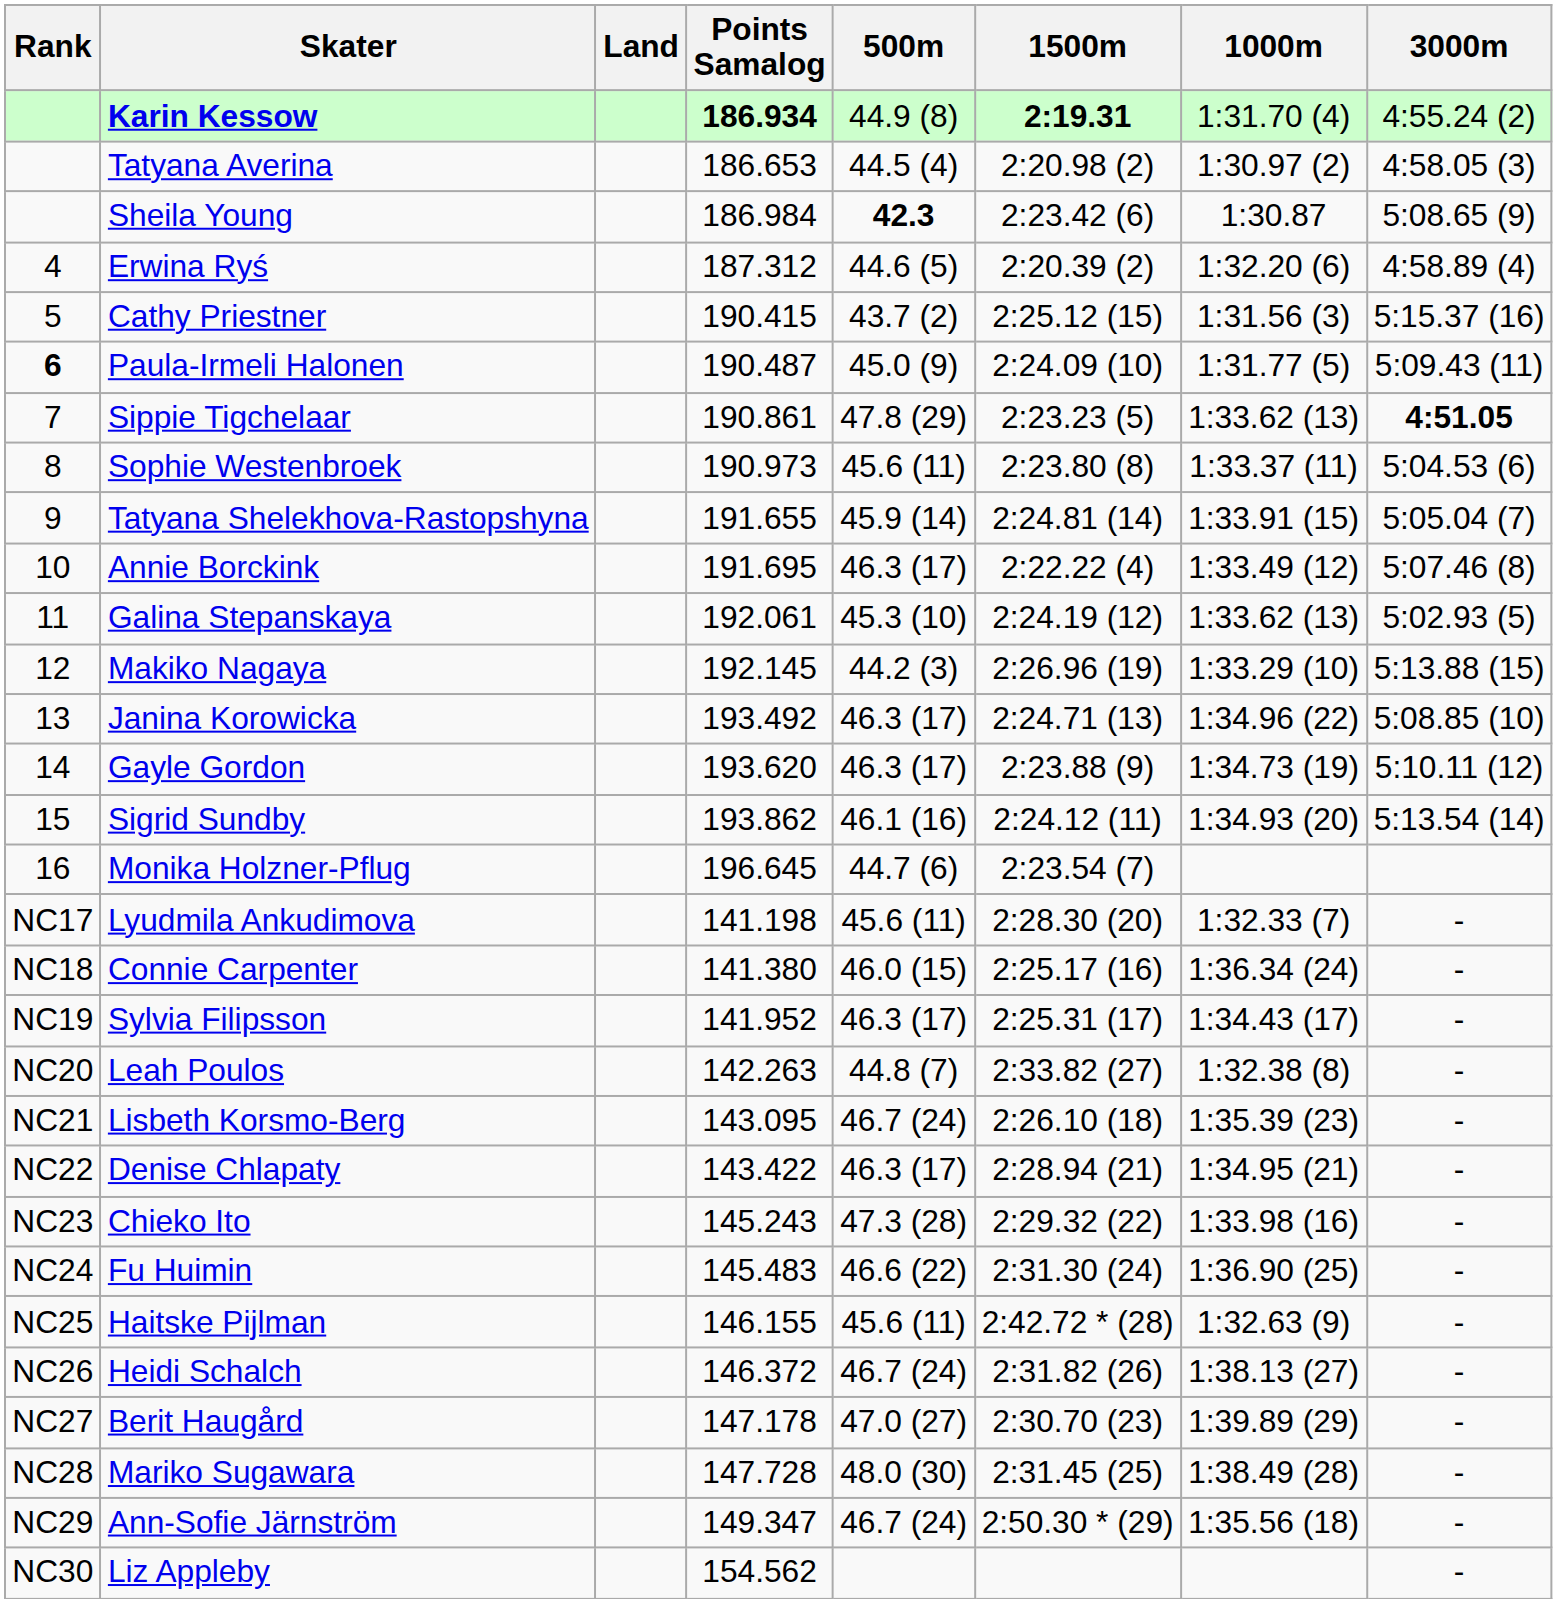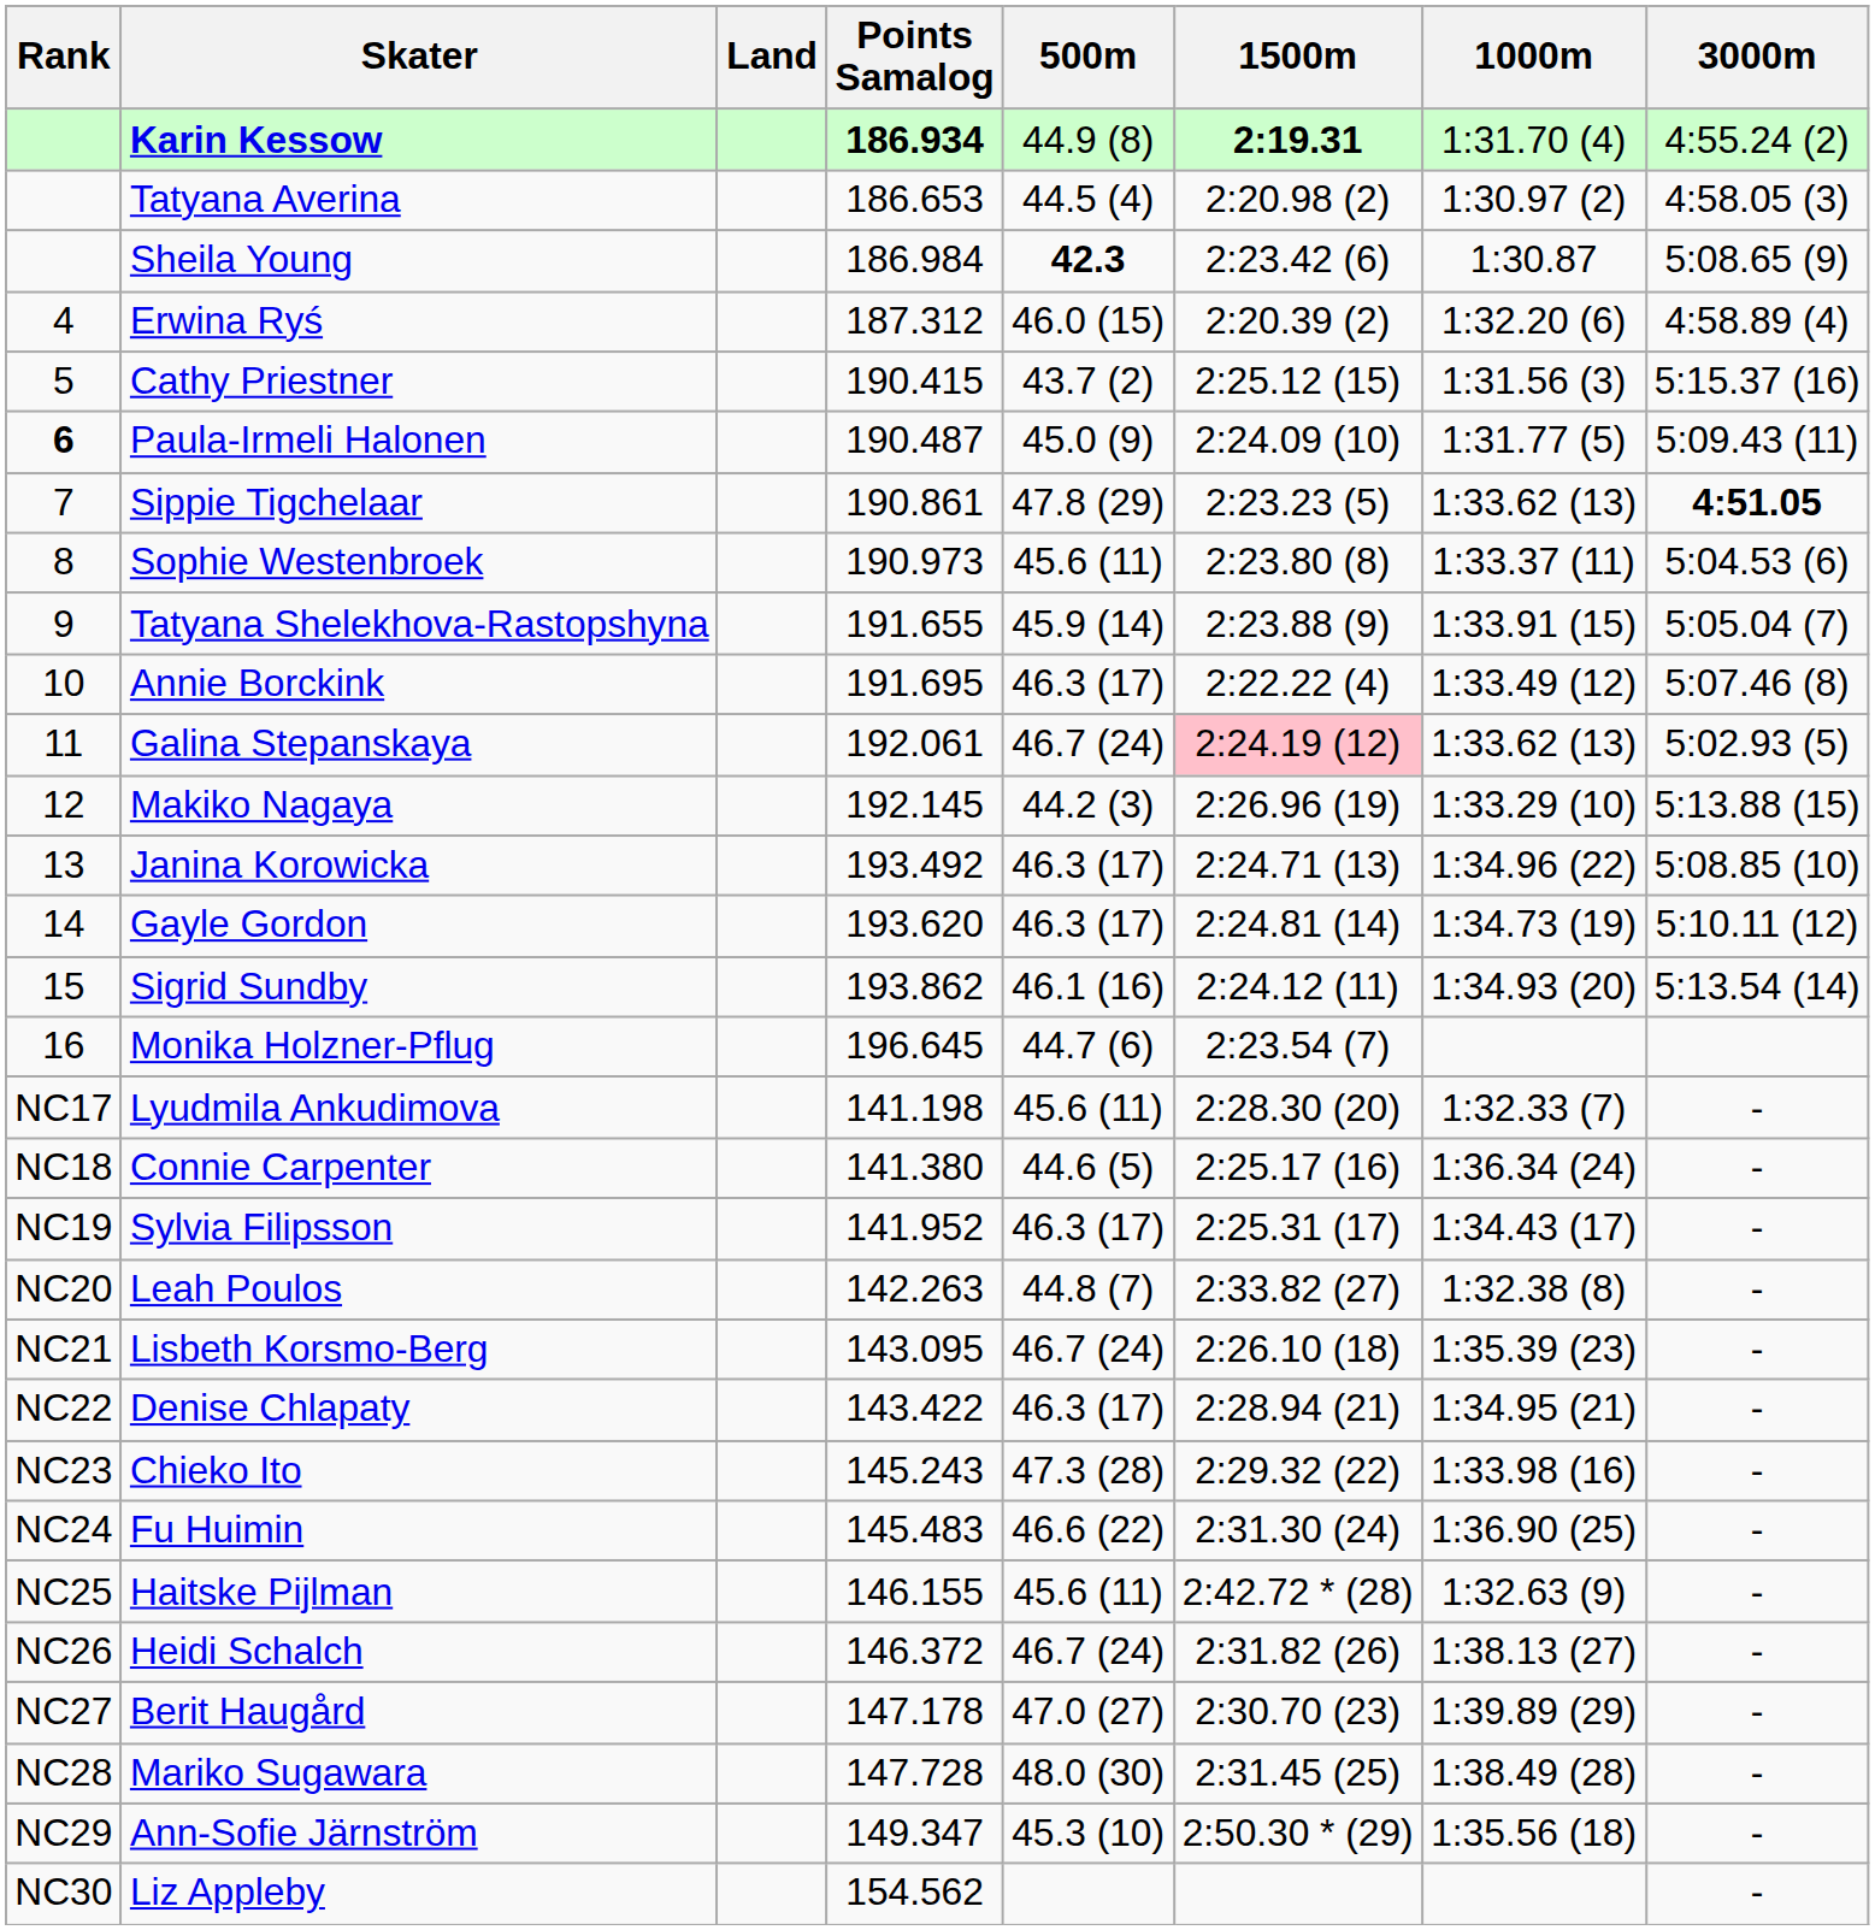 <table class="wikitable sortable" style="text-align:center">
 <tr>
 <th>Rank</th>
 <th>Skater</th>
 <th>Land</th>
 <th>Points <br> Samalog</th>
 <th>500m</th>
 <th>1500m</th>
 <th>1000m</th>
 <th>3000m</th>
 </tr>
 <tr bgcolor=ccffcc>
 <td></td>
 <td align=left><strong><a href='#'>Karin Kessow</a></strong></td>
 <td align=left></td>
 <td><strong>186.934</strong></td>
 <td>44.9 (8)</td>
 <td><strong>2:19.31</strong> </td>
 <td>1:31.70 (4)</td>
 <td>4:55.24 (2)</td>
 </tr>
 <tr>
 <td></td>
 <td align=left><a href='#'>Tatyana Averina</a></td>
 <td align=left></td>
 <td>186.653</td>
 <td>44.5 (4)</td>
 <td>2:20.98 (2)</td>
 <td>1:30.97 (2)</td>
 <td>4:58.05 (3)</td>
 </tr>
 <tr>
 <td></td>
 <td align=left><a href='#'>Sheila Young</a></td>
 <td align=left></td>
 <td>186.984</td>
 <td><strong>42.3</strong> </td>
 <td>2:23.42 (6)</td>
 <td>1:30.87 </td>
 <td>5:08.65 (9)</td>
 </tr>
 <tr>
 <td>4</td>
 <td align=left><a href='#'>Erwina Ryś</a></td>
 <td align=left></td>
 <td>187.312</td>
-<td>44.6 (5)</td>
+<td>46.0 (15)</td>
 <td>2:20.39 (2)</td>
 <td>1:32.20 (6)</td>
 <td>4:58.89 (4)</td>
 </tr>
 <tr>
 <td>5</td>
 <td align=left><a href='#'>Cathy Priestner</a></td>
 <td align=left></td>
 <td>190.415</td>
 <td>43.7 (2)</td>
 <td>2:25.12 (15)</td>
 <td>1:31.56 (3)</td>
 <td>5:15.37 (16)</td>
 </tr>
 <tr>
 <td><strong>6</strong></td>
 <td align=left><a href='#'>Paula-Irmeli Halonen</a></td>
 <td align=left></td>
 <td>190.487</td>
 <td>45.0 (9)</td>
 <td>2:24.09 (10)</td>
 <td>1:31.77 (5)</td>
 <td>5:09.43 (11)</td>
 </tr>
 <tr>
 <td>7</td>
 <td align=left><a href='#'>Sippie Tigchelaar</a></td>
 <td align=left></td>
 <td>190.861</td>
 <td>47.8 (29)</td>
 <td>2:23.23 (5)</td>
 <td>1:33.62 (13)</td>
 <td><strong>4:51.05</strong> </td>
 </tr>
 <tr>
 <td>8</td>
 <td align=left><a href='#'>Sophie Westenbroek</a></td>
 <td align=left></td>
 <td>190.973</td>
 <td>45.6 (11)</td>
 <td>2:23.80 (8)</td>
 <td>1:33.37 (11)</td>
 <td>5:04.53 (6)</td>
 </tr>
 <tr>
 <td>9</td>
 <td align=left><a href='#'>Tatyana Shelekhova-Rastopshyna</a></td>
 <td align=left></td>
 <td>191.655</td>
 <td>45.9 (14)</td>
-<td>2:24.81 (14)</td>
+<td>2:23.88 (9)</td>
 <td>1:33.91 (15)</td>
 <td>5:05.04 (7)</td>
 </tr>
 <tr>
 <td>10</td>
 <td align=left><a href='#'>Annie Borckink</a></td>
 <td align=left></td>
 <td>191.695</td>
 <td>46.3 (17)</td>
 <td>2:22.22 (4)</td>
 <td>1:33.49 (12)</td>
 <td>5:07.46 (8)</td>
 </tr>
 <tr>
 <td>11</td>
 <td align=left><a href='#'>Galina Stepanskaya</a></td>
 <td align=left></td>
 <td>192.061</td>
-<td>45.3 (10)</td>
-<td>2:24.19 (12)</td>
+<td>46.7 (24)</td>
+<td style="background: pink;">2:24.19 (12)</td>
 <td>1:33.62 (13)</td>
 <td>5:02.93 (5)</td>
 </tr>
 <tr>
 <td>12</td>
 <td align=left><a href='#'>Makiko Nagaya</a></td>
 <td align=left></td>
 <td>192.145</td>
 <td>44.2 (3)</td>
 <td>2:26.96 (19)</td>
 <td>1:33.29 (10)</td>
 <td>5:13.88 (15)</td>
 </tr>
 <tr>
 <td>13</td>
 <td align=left><a href='#'>Janina Korowicka</a></td>
 <td align=left></td>
 <td>193.492</td>
 <td>46.3 (17)</td>
 <td>2:24.71 (13)</td>
 <td>1:34.96 (22)</td>
 <td>5:08.85 (10)</td>
 </tr>
 <tr>
 <td>14</td>
 <td align=left><a href='#'>Gayle Gordon</a></td>
 <td align=left></td>
 <td>193.620</td>
 <td>46.3 (17)</td>
-<td>2:23.88 (9)</td>
+<td>2:24.81 (14)</td>
 <td>1:34.73 (19)</td>
 <td>5:10.11 (12)</td>
 </tr>
 <tr>
 <td>15</td>
 <td align=left><a href='#'>Sigrid Sundby</a></td>
 <td align=left></td>
 <td>193.862</td>
 <td>46.1 (16)</td>
 <td>2:24.12 (11)</td>
 <td>1:34.93 (20)</td>
 <td>5:13.54 (14)</td>
 </tr>
 <tr>
 <td>16</td>
 <td align=left><a href='#'>Monika Holzner-Pflug</a></td>
 <td align=left></td>
 <td>196.645</td>
 <td>44.7 (6)</td>
 <td>2:23.54 (7)</td>
 <td></td>
 <td></td>
 </tr>
 <tr>
 <td>NC17</td>
 <td align=left><a href='#'>Lyudmila Ankudimova</a></td>
 <td align=left></td>
 <td>141.198</td>
 <td>45.6 (11)</td>
 <td>2:28.30 (20)</td>
 <td>1:32.33 (7)</td>
 <td>-</td>
 </tr>
 <tr>
 <td>NC18</td>
 <td align=left><a href='#'>Connie Carpenter</a></td>
 <td align=left></td>
 <td>141.380</td>
-<td>46.0 (15)</td>
+<td>44.6 (5)</td>
 <td>2:25.17 (16)</td>
 <td>1:36.34 (24)</td>
 <td>-</td>
 </tr>
 <tr>
 <td>NC19</td>
 <td align=left><a href='#'>Sylvia Filipsson</a></td>
 <td align=left></td>
 <td>141.952</td>
 <td>46.3 (17)</td>
 <td>2:25.31 (17)</td>
 <td>1:34.43 (17)</td>
 <td>-</td>
 </tr>
 <tr>
 <td>NC20</td>
 <td align=left><a href='#'>Leah Poulos</a></td>
 <td align=left></td>
 <td>142.263</td>
 <td>44.8 (7)</td>
 <td>2:33.82 (27)</td>
 <td>1:32.38 (8)</td>
 <td>-</td>
 </tr>
 <tr>
 <td>NC21</td>
 <td align=left><a href='#'>Lisbeth Korsmo-Berg</a></td>
 <td align=left></td>
 <td>143.095</td>
 <td>46.7 (24)</td>
 <td>2:26.10 (18)</td>
 <td>1:35.39 (23)</td>
 <td>-</td>
 </tr>
 <tr>
 <td>NC22</td>
 <td align=left><a href='#'>Denise Chlapaty</a></td>
 <td align=left></td>
 <td>143.422</td>
 <td>46.3 (17)</td>
 <td>2:28.94 (21)</td>
 <td>1:34.95 (21)</td>
 <td>-</td>
 </tr>
 <tr>
 <td>NC23</td>
 <td align=left><a href='#'>Chieko Ito</a></td>
 <td align=left></td>
 <td>145.243</td>
 <td>47.3 (28)</td>
 <td>2:29.32 (22)</td>
 <td>1:33.98 (16)</td>
 <td>-</td>
 </tr>
 <tr>
 <td>NC24</td>
 <td align=left><a href='#'>Fu Huimin</a></td>
 <td align=left></td>
 <td>145.483</td>
 <td>46.6 (22)</td>
 <td>2:31.30 (24)</td>
 <td>1:36.90 (25)</td>
 <td>-</td>
 </tr>
 <tr>
 <td>NC25</td>
 <td align=left><a href='#'>Haitske Pijlman</a></td>
 <td align=left></td>
 <td>146.155</td>
 <td>45.6 (11)</td>
 <td>2:42.72 * (28)</td>
 <td>1:32.63 (9)</td>
 <td>-</td>
 </tr>
 <tr>
 <td>NC26</td>
 <td align=left><a href='#'>Heidi Schalch</a></td>
 <td align=left></td>
 <td>146.372</td>
 <td>46.7 (24)</td>
 <td>2:31.82 (26)</td>
 <td>1:38.13 (27)</td>
 <td>-</td>
 </tr>
 <tr>
 <td>NC27</td>
 <td align=left><a href='#'>Berit Haugård</a></td>
 <td align=left></td>
 <td>147.178</td>
 <td>47.0 (27)</td>
 <td>2:30.70 (23)</td>
 <td>1:39.89 (29)</td>
 <td>-</td>
 </tr>
 <tr>
 <td>NC28</td>
 <td align=left><a href='#'>Mariko Sugawara</a></td>
 <td align=left></td>
 <td>147.728</td>
 <td>48.0 (30)</td>
 <td>2:31.45 (25)</td>
 <td>1:38.49 (28)</td>
 <td>-</td>
 </tr>
 <tr>
 <td>NC29</td>
 <td align=left><a href='#'>Ann-Sofie Järnström</a></td>
 <td align=left></td>
 <td>149.347</td>
-<td>46.7 (24)</td>
+<td>45.3 (10)</td>
 <td>2:50.30 * (29)</td>
 <td>1:35.56 (18)</td>
 <td>-</td>
 </tr>
 <tr>
 <td>NC30</td>
 <td align=left><a href='#'>Liz Appleby</a></td>
 <td align=left></td>
 <td>154.562</td>
 <td></td>
 <td></td>
 <td></td>
 <td>-</td>
 </tr>
 </table>
